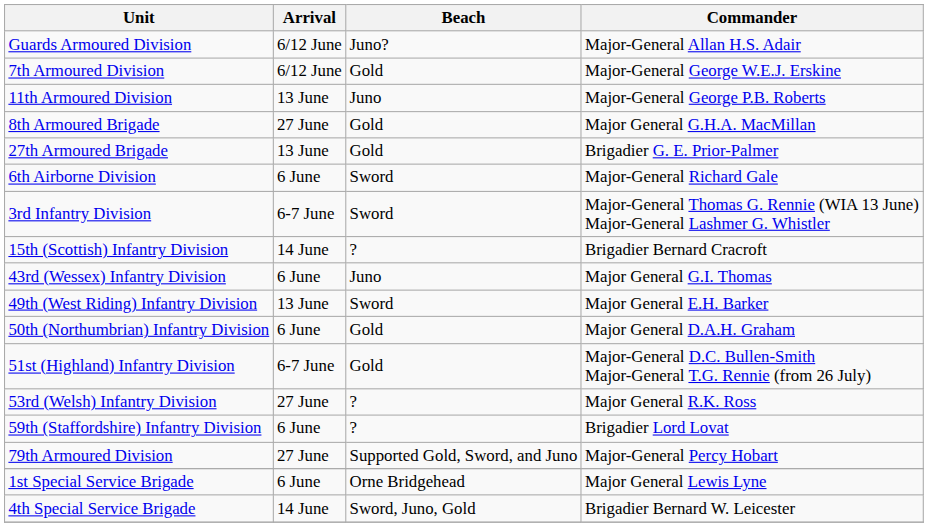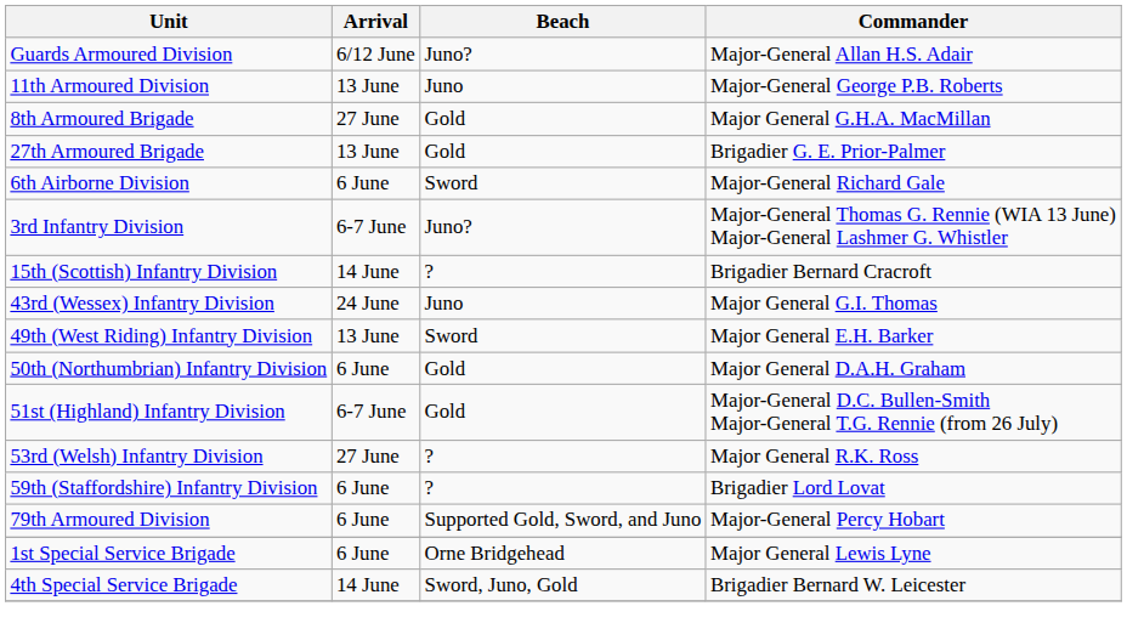 <table class="wikitable sortable">
 <tr>
 <th>Unit</th>
 <th>Arrival</th>
 <th>Beach</th>
 <th>Commander</th>
 </tr>
 <tr>
 <td><a href='#'>Guards Armoured Division</a></td>
 <td>6/12 June</td>
 <td>Juno?</td>
 <td>Major-General <a href='#'>Allan H.S. Adair</a></td>
-</tr>
-<tr>
-<td><a href='#'>7th Armoured Division</a></td>
-<td>6/12 June</td>
-<td>Gold</td>
-<td>Major-General <a href='#'>George W.E.J. Erskine</a></td>
 </tr>
 <tr>
 <td><a href='#'>11th Armoured Division</a></td>
 <td>13 June</td>
 <td>Juno</td>
 <td>Major-General <a href='#'>George P.B. Roberts</a></td>
 </tr>
 <tr>
 <td><a href='#'>8th Armoured Brigade</a></td>
 <td>27 June</td>
 <td>Gold</td>
 <td>Major General <a href='#'>G.H.A. MacMillan</a></td>
 </tr>
 <tr>
 <td><a href='#'>27th Armoured Brigade</a></td>
 <td>13 June</td>
 <td>Gold</td>
 <td>Brigadier <a href='#'>G. E. Prior-Palmer</a></td>
 </tr>
 <tr>
 <td><a href='#'>6th Airborne Division</a></td>
 <td>6 June</td>
 <td>Sword</td>
 <td>Major-General <a href='#'>Richard Gale</a></td>
 </tr>
 <tr>
 <td><a href='#'>3rd Infantry Division</a></td>
 <td>6-7 June</td>
-<td>Sword</td>
+<td>Juno?</td>
 <td>Major-General <a href='#'>Thomas G. Rennie</a> (WIA 13 June)<br>Major-General <a href='#'>Lashmer G. Whistler</a></td>
 </tr>
 <tr>
 <td><a href='#'>15th (Scottish) Infantry Division</a></td>
 <td>14 June</td>
 <td>?</td>
 <td>Brigadier Bernard Cracroft</td>
 </tr>
 <tr>
 <td><a href='#'>43rd (Wessex) Infantry Division</a></td>
-<td>6 June</td>
+<td>24 June</td>
 <td>Juno</td>
 <td>Major General <a href='#'>G.I. Thomas</a></td>
 </tr>
 <tr>
 <td><a href='#'>49th (West Riding) Infantry Division</a></td>
 <td>13 June</td>
 <td>Sword</td>
 <td>Major General <a href='#'>E.H. Barker</a></td>
 </tr>
 <tr>
 <td><a href='#'>50th (Northumbrian) Infantry Division</a></td>
 <td>6 June</td>
 <td>Gold</td>
 <td>Major General <a href='#'>D.A.H. Graham</a></td>
 </tr>
 <tr>
 <td><a href='#'>51st (Highland) Infantry Division</a></td>
 <td>6-7 June</td>
 <td>Gold</td>
 <td>Major-General <a href='#'>D.C. Bullen-Smith</a><br>Major-General <a href='#'>T.G. Rennie</a> (from 26 July)</td>
 </tr>
 <tr>
 <td><a href='#'>53rd (Welsh) Infantry Division</a></td>
 <td>27 June</td>
 <td>?</td>
 <td>Major General <a href='#'>R.K. Ross</a></td>
 </tr>
 <tr>
 <td><a href='#'>59th (Staffordshire) Infantry Division</a></td>
 <td>6 June</td>
 <td>?</td>
 <td>Brigadier <a href='#'>Lord Lovat</a></td>
 </tr>
 <tr>
 <td><a href='#'>79th Armoured Division</a></td>
-<td>27 June</td>
+<td>6 June</td>
 <td>Supported Gold, Sword, and Juno</td>
 <td>Major-General <a href='#'>Percy Hobart</a></td>
 </tr>
 <tr>
 </tr>
 <tr>
 <td><a href='#'>1st Special Service Brigade</a></td>
 <td>6 June</td>
 <td>Orne Bridgehead</td>
 <td>Major General <a href='#'>Lewis Lyne</a></td>
 </tr>
 <tr>
 <td><a href='#'>4th Special Service Brigade</a></td>
 <td>14 June</td>
 <td>Sword, Juno, Gold</td>
 <td>Brigadier Bernard W. Leicester</td>
 </tr>
 <tr>
 </tr>
 </table>
